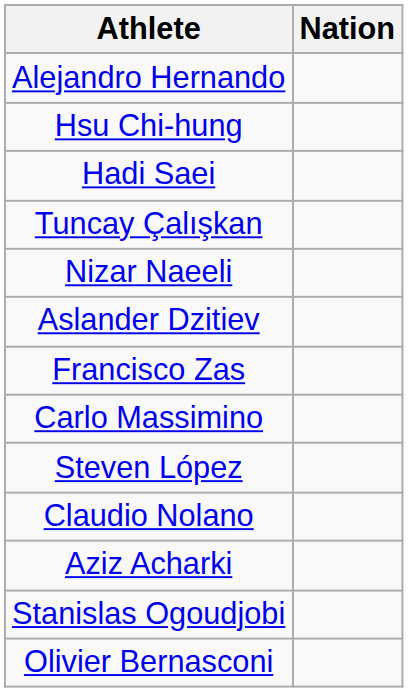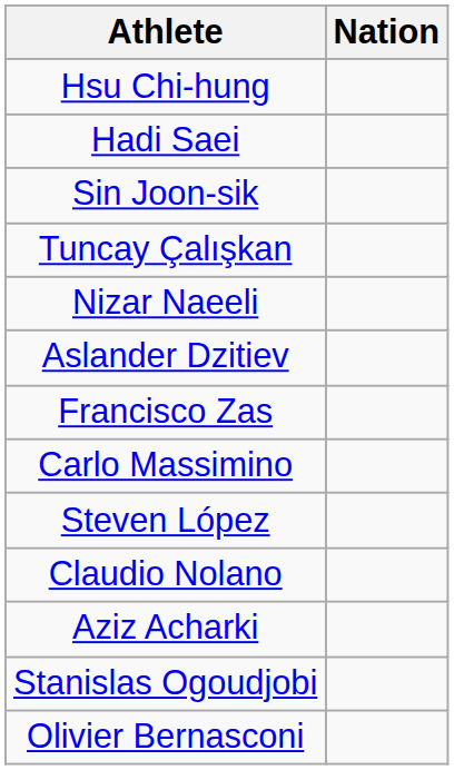 <table class="wikitable sortable  mw-collapsible mw-collapsed" style="text-align:center">
 <tr>
 <th>Athlete</th>
 <th>Nation</th>
-</tr>
-<tr>
-<td><a href='#'>Alejandro Hernando</a></td>
-<td></td>
 </tr>
 <tr>
 <td><a href='#'>Hsu Chi-hung</a></td>
 <td></td>
 </tr>
 <tr>
 <td><a href='#'>Hadi Saei</a></td>
+<td></td>
+</tr>
+<tr>
+<td><a href='#'>Sin Joon-sik</a></td>
 <td></td>
 </tr>
 <tr>
 <td><a href='#'>Tuncay Çalışkan</a></td>
 <td></td>
 </tr>
 <tr>
 <td><a href='#'>Nizar Naeeli</a></td>
 <td></td>
 </tr>
 <tr>
 <td><a href='#'>Aslander Dzitiev</a></td>
 <td></td>
 </tr>
 <tr>
 <td><a href='#'>Francisco Zas</a></td>
 <td></td>
 </tr>
 <tr>
 <td><a href='#'>Carlo Massimino</a></td>
 <td></td>
 </tr>
 <tr>
 <td><a href='#'>Steven López</a></td>
 <td></td>
 </tr>
 <tr>
 <td><a href='#'>Claudio Nolano</a></td>
 <td></td>
 </tr>
 <tr>
 <td><a href='#'>Aziz Acharki</a></td>
 <td></td>
 </tr>
 <tr>
 <td><a href='#'>Stanislas Ogoudjobi</a></td>
 <td></td>
 </tr>
 <tr>
 <td><a href='#'>Olivier Bernasconi</a></td>
 <td></td>
 </tr>
 </table>
